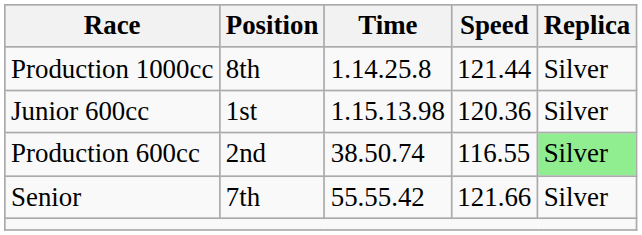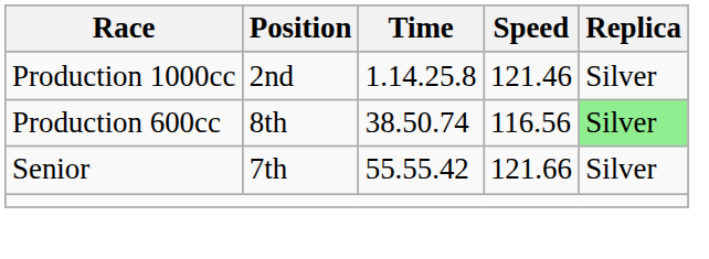 <table class="wikitable">
 <tr>
 <th>Race</th>
 <th>Position</th>
 <th>Time</th>
 <th>Speed</th>
 <th>Replica</th>
 </tr>
 <tr>
 <td>Production 1000cc</td>
-<td>8th</td>
+<td>2nd</td>
 <td>1.14.25.8</td>
-<td>121.44</td>
-<td>Silver</td>
-</tr>
-<tr>
-<td>Junior 600cc</td>
-<td>1st</td>
-<td>1.15.13.98</td>
-<td>120.36</td>
+<td>121.46</td>
 <td>Silver</td>
 </tr>
 <tr>
 <td>Production 600cc</td>
-<td>2nd</td>
+<td>8th</td>
 <td>38.50.74</td>
-<td>116.55</td>
+<td>116.56</td>
 <td style="background: lightgreen;">Silver</td>
 </tr>
 <tr>
 <td>Senior</td>
 <td>7th</td>
 <td>55.55.42</td>
 <td>121.66</td>
 <td>Silver</td>
 </tr>
 <tr>
 <td colspan=5></td>
 </tr>
 </table>
